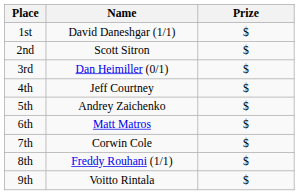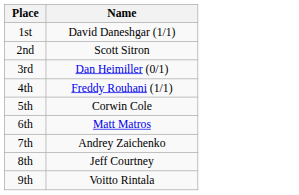 <table class="wikitable">
 <tr>
 <th width="50">Place</th>
 <th width="200">Name</th>
-<th width="125">Prize</th>
 </tr>
 <tr>
 <td align = "center">1st</td>
 <td align = "center">David Daneshgar (1/1)</td>
-<td align = "center">$</td>
 </tr>
 <tr>
 <td align = "center">2nd</td>
 <td align = "center">Scott Sitron</td>
-<td align = "center">$</td>
 </tr>
 <tr>
 <td align = "center">3rd</td>
 <td align = "center"><a href='#'>Dan Heimiller</a> (0/1)</td>
-<td align = "center">$</td>
 </tr>
 <tr>
 <td align = "center">4th</td>
-<td align = "center">Jeff Courtney</td>
-<td align = "center">$</td>
+<td align = "center"><a href='#'>Freddy Rouhani</a> (1/1)</td>
 </tr>
 <tr>
 <td align = "center">5th</td>
-<td align = "center">Andrey Zaichenko</td>
-<td align = "center">$</td>
+<td align = "center">Corwin Cole</td>
 </tr>
 <tr>
 <td align = "center">6th</td>
 <td align = "center"><a href='#'>Matt Matros</a></td>
-<td align = "center">$</td>
 </tr>
 <tr>
 <td align = "center">7th</td>
-<td align = "center">Corwin Cole</td>
-<td align = "center">$</td>
+<td align = "center">Andrey Zaichenko</td>
 </tr>
 <tr>
 <td align = "center">8th</td>
-<td align = "center"><a href='#'>Freddy Rouhani</a> (1/1)</td>
-<td align = "center">$</td>
+<td align = "center">Jeff Courtney</td>
 </tr>
 <tr>
 <td align = "center">9th</td>
 <td align = "center">Voitto Rintala</td>
-<td align = "center">$</td>
 </tr>
 </table>
